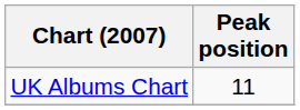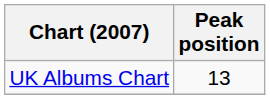 <table class="wikitable">
 <tr>
 <th align="center">Chart (2007)</th>
 <th align="center">Peak<br>position</th>
 </tr>
 <tr>
 <td align="left"><a href='#'>UK Albums Chart</a></td>
-<td align="center">11</td>
+<td align="center">13</td>
 </tr>
 <tr>
 </tr>
 </table>
